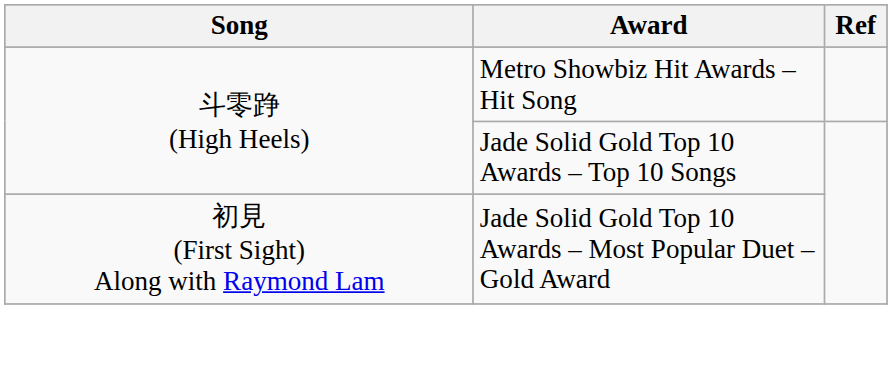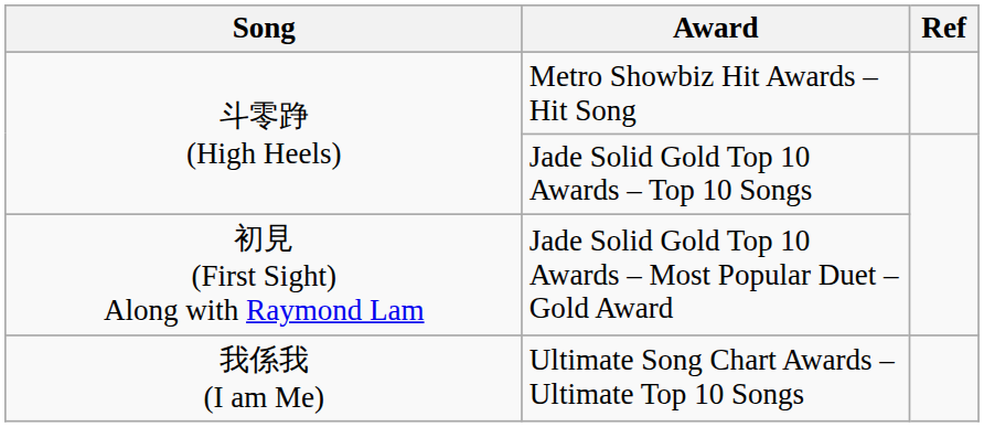 <table class="wikitable">
 <tr>
 <th width="270">Song</th>
 <th width=200>Award</th>
 <th width="30">Ref</th>
 </tr>
 <tr>
 <td rowspan = "2" align="center">斗零踭<br>(High Heels)</td>
 <td>Metro Showbiz Hit Awards – Hit Song</td>
 <td align="center"></td>
 </tr>
 <tr>
 <td>Jade Solid Gold Top 10 Awards – Top 10 Songs</td>
 <td rowspan="2" align="center"></td>
 </tr>
 <tr>
 <td align="center">初見  <br> (First Sight) <br> Along with <a href='#'>Raymond Lam</a></td>
 <td>Jade Solid Gold Top 10 Awards – Most Popular Duet – <br><div>Gold Award</div></td>
 </tr>
+<tr>
+<td align="center">我係我 <br> (I am Me)</td>
+<td>Ultimate Song Chart Awards – Ultimate Top 10 Songs</td>
+<td align="center"></td>
+</tr>
 </table>
